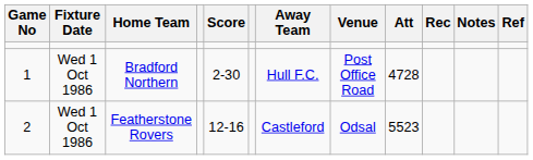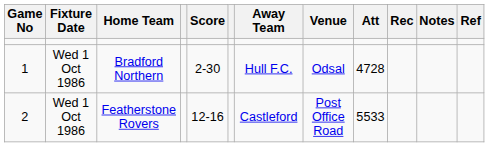 <table class="wikitable" style="text-align:center;">
 <tr>
 <th width=20 abbr="No">Game No</th>
 <th width=100 abbr="Date">Fixture Date</th>
 <th width=150 abbr="Home Team">Home Team</th>
 <th width=5 abbr="space"></th>
 <th width=20 abbr="Score">Score</th>
 <th width=5 abbr="space"></th>
 <th width=150 abbr="Away Team">Away Team</th>
 <th width=150 abbr="Venue">Venue</th>
 <th width=30 abbr="Att">Att</th>
 <th width=30 abbr="Rec">Rec</th>
 <th width=20 abbr="Notes">Notes</th>
 <th width=30 abbr="Ref">Ref</th>
 </tr>
 <tr>
 <td></td>
 <td></td>
 <td></td>
 <td></td>
 <td></td>
 <td></td>
 <td></td>
 <td></td>
 <td></td>
 <td></td>
 <td></td>
 </tr>
 <tr>
 <td>1</td>
 <td>Wed 1 Oct 1986</td>
 <td><a href='#'>Bradford Northern</a></td>
 <td></td>
 <td>2-30</td>
 <td></td>
 <td><a href='#'>Hull F.C.</a></td>
-<td><a href='#'>Post Office Road</a></td>
+<td><a href='#'>Odsal</a></td>
 <td>4728</td>
 <td></td>
 <td></td>
 <td></td>
 </tr>
 <tr>
 <td>2</td>
 <td>Wed 1 Oct 1986</td>
 <td><a href='#'>Featherstone Rovers</a></td>
 <td></td>
 <td>12-16</td>
 <td></td>
 <td><a href='#'>Castleford</a></td>
-<td><a href='#'>Odsal</a></td>
-<td>5523</td>
+<td><a href='#'>Post Office Road</a></td>
+<td>5533</td>
 <td></td>
 <td></td>
 <td></td>
 </tr>
 </table>
